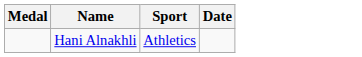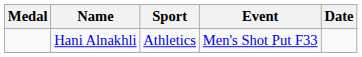 <table class="wikitable sortable" style="font-size: 95%">
 <tr>
 <th>Medal</th>
 <th>Name</th>
 <th>Sport</th>
+<th>Event</th>
 <th>Date</th>
 </tr>
 <tr>
 <td></td>
 <td><a href='#'>Hani Alnakhli</a></td>
 <td><a href='#'>Athletics</a></td>
+<td><a href='#'>Men's Shot Put F33</a></td>
 <td></td>
 </tr>
 </table>
